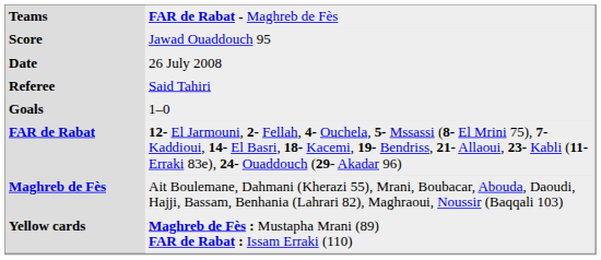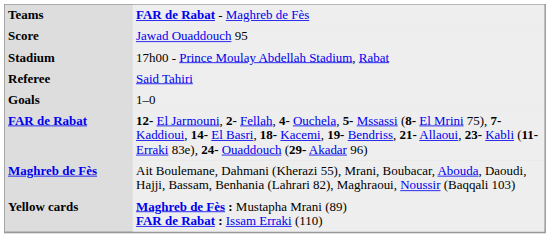 <table align="left" cellpadding="4" cellspacing="0"  style="margin: 0 0 0 0; border: 1px solid #999; border-right-width: 2px; border-bottom-width: 2px; background-color: #DDDDDD">
 <tr>
 <td width="150" valign="top"><strong>Teams</strong></td>
 <td width="500" bgcolor=#EEEEEE><strong><a href='#'>FAR de Rabat</a></strong> - <a href='#'>Maghreb de Fès</a></td>
 </tr>
 <tr>
 <td valign="top"><strong>Score</strong></td>
 <td bgcolor=#EEEEEE><a href='#'>Jawad Ouaddouch</a> 95</td>
 </tr>
 <tr>
-<td valign="top"><strong>Date</strong></td>
-<td bgcolor=#EEEEEE>26 July 2008</td>
+<td valign="top"><strong>Stadium</strong></td>
+<td bgcolor=#EEEEEE>17h00 - <a href='#'>Prince Moulay Abdellah Stadium</a>, <a href='#'>Rabat</a></td>
 </tr>
 <tr>
 <td valign="top"><strong>Referee</strong></td>
 <td bgcolor=#EEEEEE><a href='#'>Said Tahiri</a></td>
 </tr>
 <tr>
 <td valign="top"><strong>Goals</strong></td>
 <td bgcolor=#EEEEEE>1–0</td>
 </tr>
 <tr>
 <td valign="top"><strong><a href='#'>FAR de Rabat</a></strong></td>
 <td bgcolor=#EEEEEE><strong>12-</strong> <a href='#'>El Jarmouni</a>, <strong>2-</strong> <a href='#'>Fellah</a>, <strong>4-</strong> <a href='#'>Ouchela</a>, <strong>5-</strong> <a href='#'>Mssassi</a> (<strong>8-</strong> <a href='#'>El Mrini</a> 75), <strong>7-</strong> <a href='#'>Kaddioui</a>, <strong>14-</strong> <a href='#'>El Basri</a>, <strong>18-</strong> <a href='#'>Kacemi</a>, <strong>19-</strong> <a href='#'>Bendriss</a>, <strong>21-</strong> <a href='#'>Allaoui</a>, <strong>23-</strong> <a href='#'>Kabli</a> (<strong>11-</strong> <a href='#'>Erraki</a> 83e), <strong>24-</strong> <a href='#'>Ouaddouch</a> (<strong>29-</strong> <a href='#'>Akadar</a> 96)</td>
 </tr>
 <tr>
 <td valign="top"><strong><a href='#'>Maghreb de Fès</a></strong></td>
 <td bgcolor=#EEEEEE>Ait Boulemane, Dahmani (Kherazi 55), Mrani, Boubacar, <a href='#'>Abouda</a>, Daoudi, Hajji, Bassam, Benhania (Lahrari 82), Maghraoui, <a href='#'>Noussir</a> (Baqqali 103)</td>
 </tr>
 <tr>
 <td valign="top"><strong>Yellow cards</strong></td>
 <td bgcolor=#EEEEEE><strong><a href='#'>Maghreb de Fès</a> :</strong> Mustapha Mrani (89)<br><strong><a href='#'>FAR de Rabat</a> :</strong> <a href='#'>Issam Erraki</a> (110)</td>
 </tr>
 </table>
